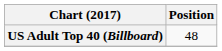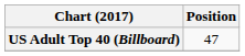 <table class="wikitable plainrowheaders" style="text-align:center">
 <tr>
 <th scope="col">Chart (2017)</th>
 <th scope="col">Position</th>
 </tr>
 <tr>
 <th scope="row">US Adult Top 40 (<em>Billboard</em>)</th>
-<td>48</td>
+<td>47</td>
 </tr>
 <tr>
 </tr>
 </table>
